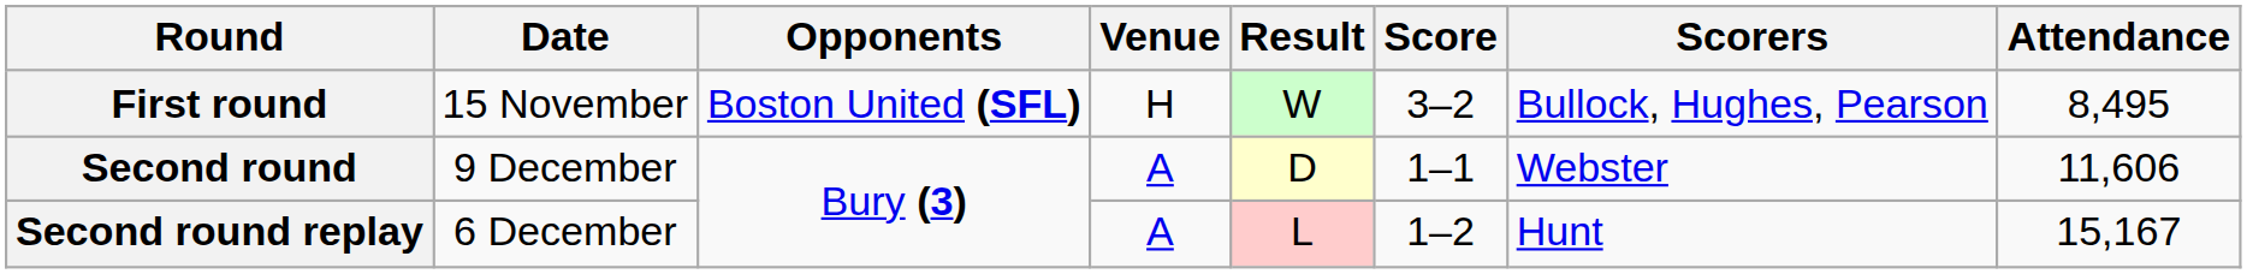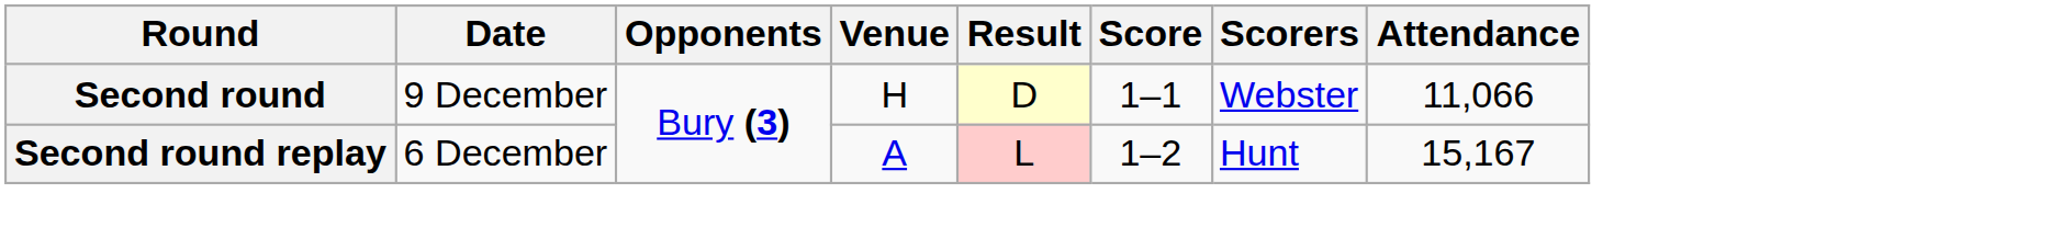 <table class="wikitable" style="text-align:center">
 <tr>
 <th>Round</th>
 <th>Date</th>
 <th>Opponents</th>
 <th>Venue</th>
 <th>Result</th>
 <th>Score</th>
 <th>Scorers</th>
 <th>Attendance</th>
 </tr>
 <tr>
-<th>First round</th>
-<td>15 November</td>
-<td><a href='#'>Boston United</a> <strong>(<a href='#'>SFL</a>)</strong></td>
-<td>H</td>
-<td style="background-color:#CCFFCC">W</td>
-<td>3–2</td>
-<td align="left"><a href='#'>Bullock</a>, <a href='#'>Hughes</a>, <a href='#'>Pearson</a></td>
-<td>8,495</td>
-</tr>
-<tr>
 <th>Second round</th>
 <td>9 December</td>
 <td rowspan=2><a href='#'>Bury</a> <strong>(<a href='#'>3</a>)</strong></td>
-<td><a href='#'>A</a></td>
+<td>H</td>
 <td style="background-color:#FFFFCC">D</td>
 <td>1–1</td>
 <td align="left"><a href='#'>Webster</a></td>
-<td>11,606</td>
+<td>11,066</td>
 </tr>
 <tr>
 <th>Second round replay</th>
 <td>6 December</td>
 <td><a href='#'>A</a></td>
 <td style="background-color:#FFCCCC">L</td>
 <td>1–2</td>
 <td align="left"><a href='#'>Hunt</a></td>
 <td>15,167</td>
 </tr>
 </table>
